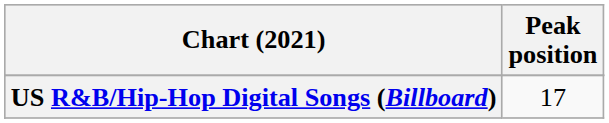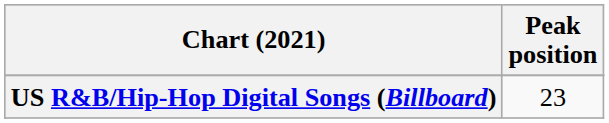 <table class="wikitable plainrowheaders" style="text-align:center;">
 <tr>
 <th scope="col">Chart (2021)</th>
 <th scope="col">Peak<br>position</th>
 </tr>
 <tr>
 </tr>
 <tr>
 <th scope="row">US <a href='#'>R&B/Hip-Hop Digital Songs</a> (<em><a href='#'>Billboard</a></em>)</th>
-<td>17</td>
+<td>23</td>
 </tr>
 </table>
